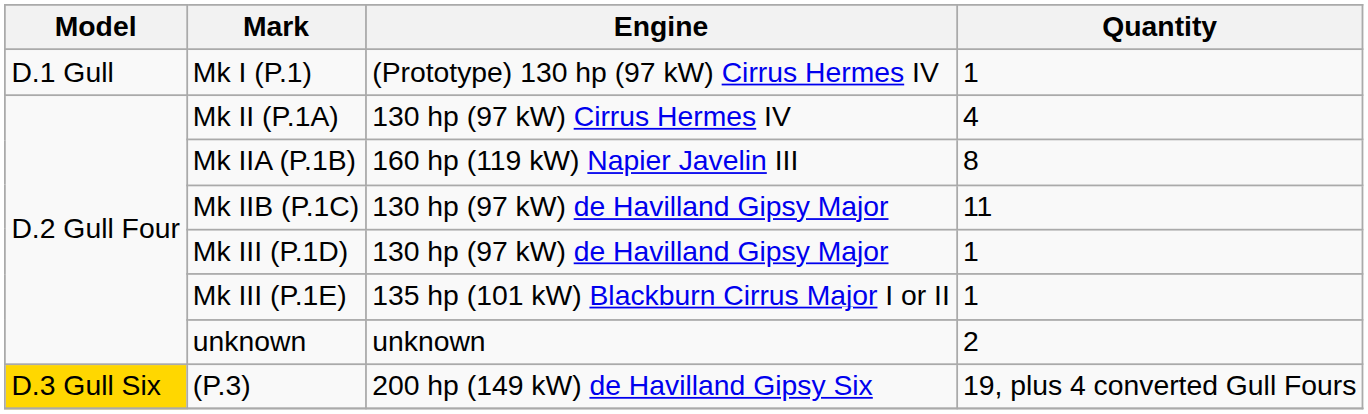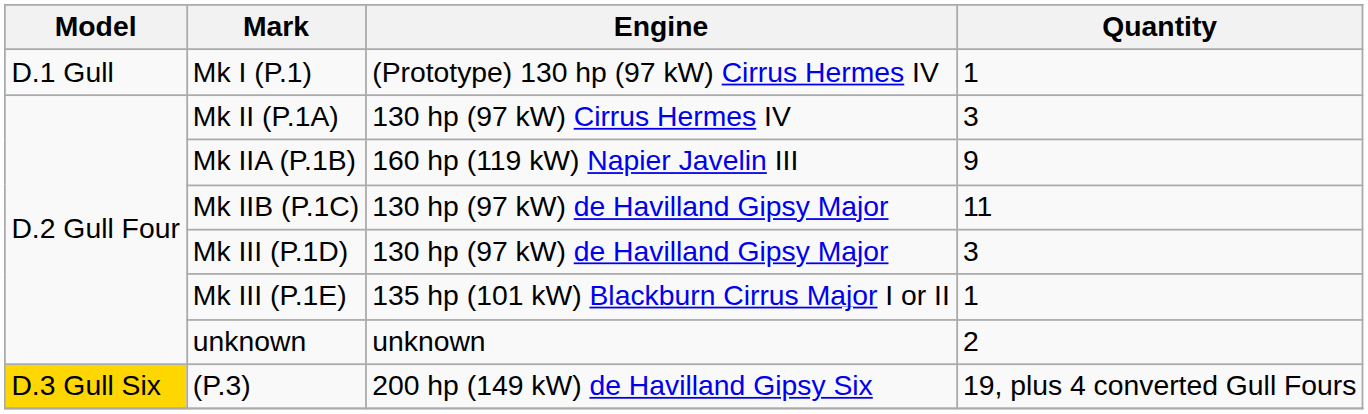 <table class="wikitable">
 <tr>
 <th scope="col">Model</th>
 <th scope="col">Mark</th>
 <th scope="col">Engine</th>
 <th scope="col">Quantity</th>
 </tr>
 <tr>
 <td>D.1 Gull</td>
 <td>Mk I (P.1)</td>
 <td>(Prototype) 130 hp (97 kW) <a href='#'>Cirrus Hermes</a> IV</td>
 <td>1</td>
 </tr>
 <tr>
 <td rowspan="6">D.2 Gull Four</td>
 <td>Mk II (P.1A)</td>
 <td>130 hp (97 kW) <a href='#'>Cirrus Hermes</a> IV</td>
-<td>4</td>
+<td>3</td>
 </tr>
 <tr>
 <td>Mk IIA (P.1B)</td>
 <td>160 hp (119 kW) <a href='#'>Napier Javelin</a> III</td>
-<td>8</td>
+<td>9</td>
 </tr>
 <tr>
 <td>Mk IIB (P.1C)</td>
 <td>130 hp (97 kW) <a href='#'>de Havilland Gipsy Major</a></td>
 <td>11</td>
 </tr>
 <tr>
 <td>Mk III (P.1D)</td>
 <td>130 hp (97 kW) <a href='#'>de Havilland Gipsy Major</a></td>
-<td>1</td>
+<td>3</td>
 </tr>
 <tr>
 <td>Mk III (P.1E)</td>
 <td>135 hp (101 kW) <a href='#'>Blackburn Cirrus Major</a> I or II</td>
 <td>1</td>
 </tr>
 <tr>
 <td>unknown</td>
 <td>unknown</td>
 <td>2</td>
 </tr>
 <tr>
 <td style="background: gold;">D.3 Gull Six</td>
 <td>(P.3)</td>
 <td>200 hp (149 kW) <a href='#'>de Havilland Gipsy Six</a></td>
 <td>19, plus 4 converted Gull Fours</td>
 </tr>
 <tr>
 </tr>
 </table>
